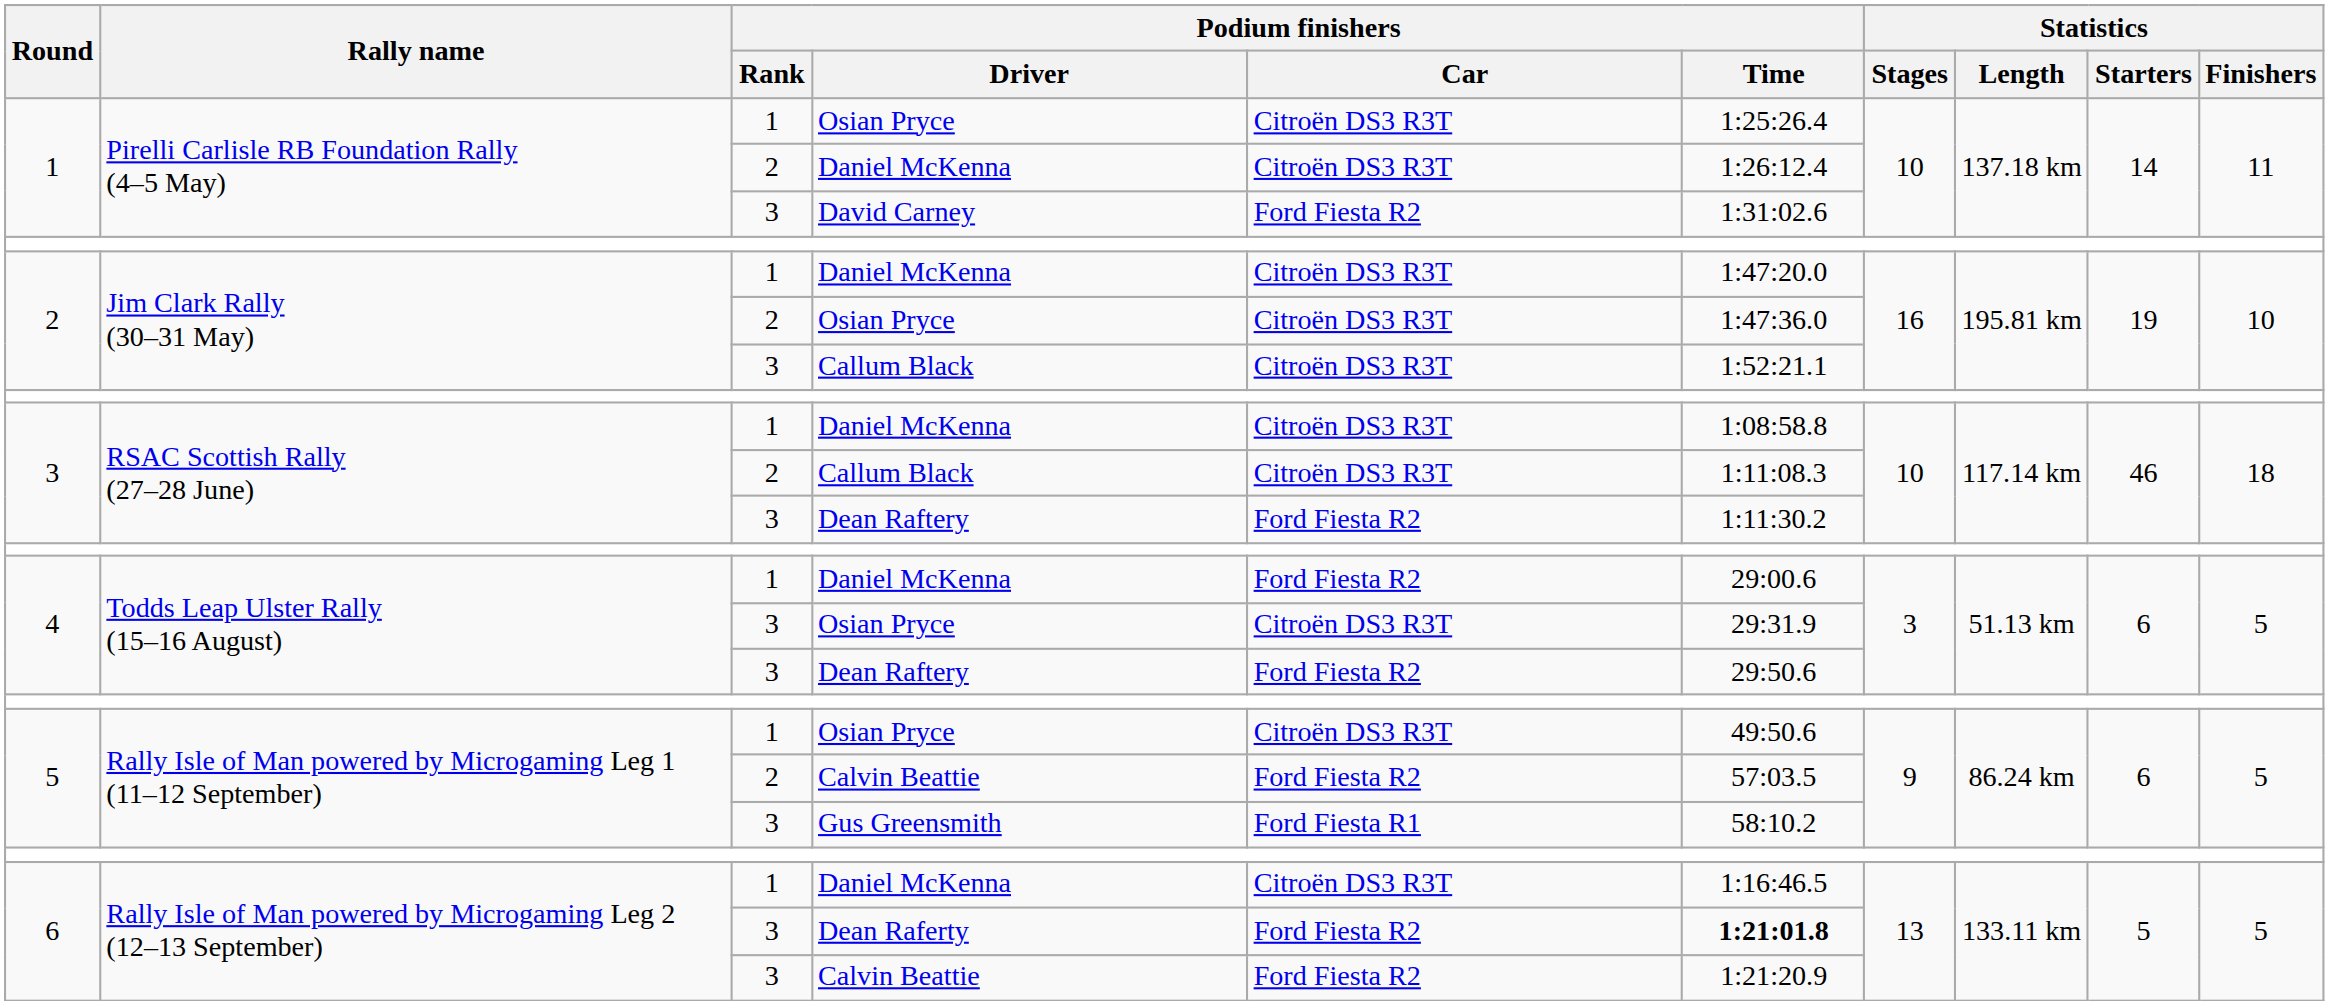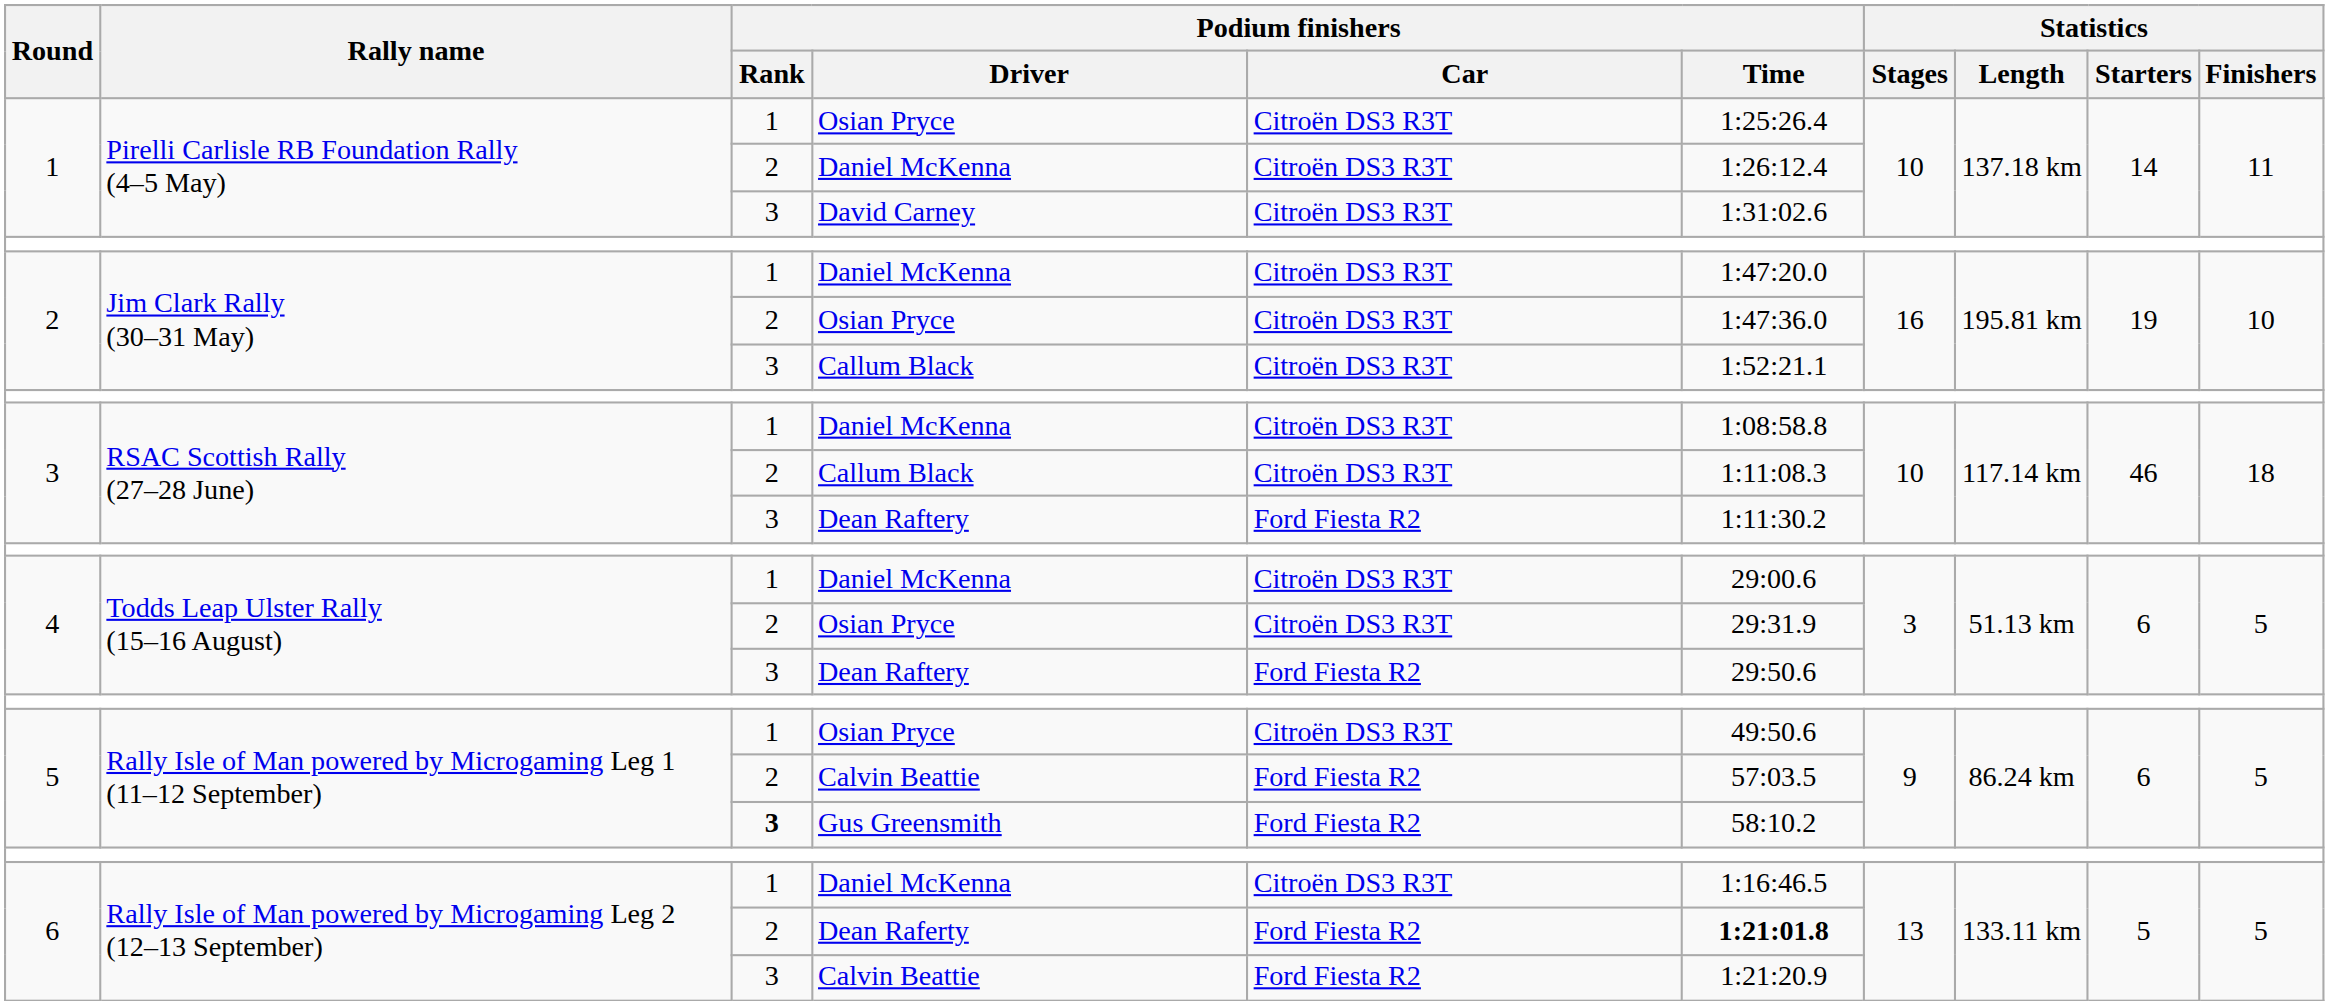 <table class="wikitable" style="font-size:85%;">
 <tr>
 <th rowspan=2>Round</th>
 <th style="width:22em" rowspan=2>Rally name</th>
 <th colspan=4>Podium finishers</th>
 <th colspan=4>Statistics</th>
 </tr>
 <tr>
 <th>Rank</th>
 <th style="width:15em">Driver</th>
 <th style="width:15em">Car</th>
 <th style="width:6em">Time</th>
 <th>Stages</th>
 <th>Length</th>
 <th>Starters</th>
 <th>Finishers</th>
 </tr>
 <tr>
 <td rowspan=3 align=center>1</td>
 <td rowspan=3><a href='#'>Pirelli Carlisle RB Foundation Rally</a><br>(4–5 May)</td>
 <td align=center>1</td>
 <td> <a href='#'>Osian Pryce</a></td>
 <td><a href='#'>Citroën DS3 R3T</a></td>
 <td align=center>1:25:26.4</td>
 <td rowspan=3 align=center>10</td>
 <td rowspan=3 align=center>137.18 km</td>
 <td rowspan=3 align=center>14</td>
 <td rowspan=3 align=center>11</td>
 </tr>
 <tr>
 <td align=center>2</td>
 <td> <a href='#'>Daniel McKenna</a></td>
 <td><a href='#'>Citroën DS3 R3T</a></td>
 <td align=center>1:26:12.4</td>
 </tr>
 <tr>
 <td align=center>3</td>
 <td> <a href='#'>David Carney</a></td>
-<td><a href='#'>Ford Fiesta R2</a></td>
+<td><a href='#'>Citroën DS3 R3T</a></td>
 <td align=center>1:31:02.6</td>
 </tr>
 <tr style="background:white;">
 <td colspan="10"></td>
 </tr>
 <tr>
 <td rowspan=3 align=center>2</td>
 <td rowspan=3><a href='#'>Jim Clark Rally</a><br>(30–31 May)</td>
 <td align=center>1</td>
 <td> <a href='#'>Daniel McKenna</a></td>
 <td><a href='#'>Citroën DS3 R3T</a></td>
 <td align=center>1:47:20.0</td>
 <td rowspan=3 align=center>16</td>
 <td rowspan=3 align=center>195.81 km</td>
 <td rowspan=3 align=center>19</td>
 <td rowspan=3 align=center>10</td>
 </tr>
 <tr>
 <td align=center>2</td>
 <td> <a href='#'>Osian Pryce</a></td>
 <td><a href='#'>Citroën DS3 R3T</a></td>
 <td align=center>1:47:36.0</td>
 </tr>
 <tr>
 <td align=center>3</td>
 <td> <a href='#'>Callum Black</a></td>
 <td><a href='#'>Citroën DS3 R3T</a></td>
 <td align=center>1:52:21.1</td>
 </tr>
 <tr style="background:white;">
 <td colspan="12"></td>
 </tr>
 <tr>
 <td rowspan=3 align=center>3</td>
 <td rowspan=3><a href='#'>RSAC Scottish Rally</a><br>(27–28 June)</td>
 <td align=center>1</td>
 <td> <a href='#'>Daniel McKenna</a></td>
 <td><a href='#'>Citroën DS3 R3T</a></td>
 <td align=center>1:08:58.8</td>
 <td rowspan=3 align=center>10</td>
 <td rowspan=3 align=center>117.14 km</td>
 <td rowspan=3 align=center>46</td>
 <td rowspan=3 align=center>18</td>
 </tr>
 <tr>
 <td align=center>2</td>
 <td> <a href='#'>Callum Black</a></td>
 <td><a href='#'>Citroën DS3 R3T</a></td>
 <td align=center>1:11:08.3</td>
 </tr>
 <tr>
 <td align=center>3</td>
 <td> <a href='#'>Dean Raftery</a></td>
 <td><a href='#'>Ford Fiesta R2</a></td>
 <td align=center>1:11:30.2</td>
 </tr>
 <tr style="background:white;">
 <td colspan="12"></td>
 </tr>
 <tr>
 <td rowspan=3 align=center>4</td>
 <td rowspan=3><a href='#'>Todds Leap Ulster Rally</a><br>(15–16 August)</td>
 <td align=center>1</td>
 <td> <a href='#'>Daniel McKenna</a></td>
-<td><a href='#'>Ford Fiesta R2</a></td>
+<td><a href='#'>Citroën DS3 R3T</a></td>
 <td align=center>29:00.6</td>
 <td rowspan=3 align=center>3</td>
 <td rowspan=3 align=center>51.13 km</td>
 <td rowspan=3 align=center>6</td>
 <td rowspan=3 align=center>5</td>
 </tr>
 <tr>
-<td align=center>3</td>
+<td align=center>2</td>
 <td> <a href='#'>Osian Pryce</a></td>
 <td><a href='#'>Citroën DS3 R3T</a></td>
 <td align=center>29:31.9</td>
 </tr>
 <tr>
 <td align=center>3</td>
 <td> <a href='#'>Dean Raftery</a></td>
 <td><a href='#'>Ford Fiesta R2</a></td>
 <td align=center>29:50.6</td>
 </tr>
 <tr style="background:white;">
 <td colspan="12"></td>
 </tr>
 <tr>
 <td rowspan=3 align=center>5</td>
 <td rowspan=3><a href='#'>Rally Isle of Man powered by Microgaming</a> Leg 1<br>(11–12 September)</td>
 <td align=center>1</td>
 <td> <a href='#'>Osian Pryce</a></td>
 <td><a href='#'>Citroën DS3 R3T</a></td>
 <td align=center>49:50.6</td>
 <td rowspan=3 align=center>9</td>
 <td rowspan=3 align=center>86.24 km</td>
 <td rowspan=3 align=center>6</td>
 <td rowspan=3 align=center>5</td>
 </tr>
 <tr>
 <td align=center>2</td>
 <td> <a href='#'>Calvin Beattie</a></td>
 <td><a href='#'>Ford Fiesta R2</a></td>
 <td align=center>57:03.5</td>
 </tr>
 <tr>
-<td align=center>3</td>
+<td align=center><strong>3</strong></td>
 <td> <a href='#'>Gus Greensmith</a></td>
-<td><a href='#'>Ford Fiesta R1</a></td>
+<td><a href='#'>Ford Fiesta R2</a></td>
 <td align=center>58:10.2</td>
 </tr>
 <tr style="background:white;">
 <td colspan="12"></td>
 </tr>
 <tr>
 <td rowspan=3 align=center>6</td>
 <td rowspan=3><a href='#'>Rally Isle of Man powered by Microgaming</a> Leg 2<br>(12–13 September)</td>
 <td align=center>1</td>
 <td> <a href='#'>Daniel McKenna</a></td>
 <td><a href='#'>Citroën DS3 R3T</a></td>
 <td align=center>1:16:46.5</td>
 <td rowspan=3 align=center>13</td>
 <td rowspan=3 align=center>133.11 km</td>
 <td rowspan=3 align=center>5</td>
 <td rowspan=3 align=center>5</td>
 </tr>
 <tr>
-<td align=center>3</td>
+<td align=center>2</td>
 <td> <a href='#'>Dean Raferty</a></td>
 <td><a href='#'>Ford Fiesta R2</a></td>
 <td align=center><strong>1:21:01.8</strong></td>
 </tr>
 <tr>
 <td align=center>3</td>
 <td> <a href='#'>Calvin Beattie</a></td>
 <td><a href='#'>Ford Fiesta R2</a></td>
 <td align=center>1:21:20.9</td>
 </tr>
 </table>
